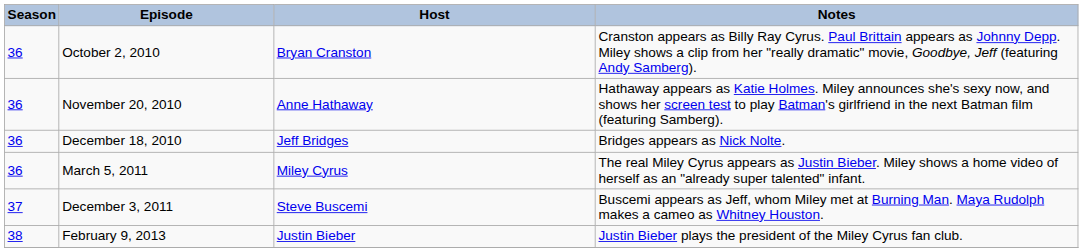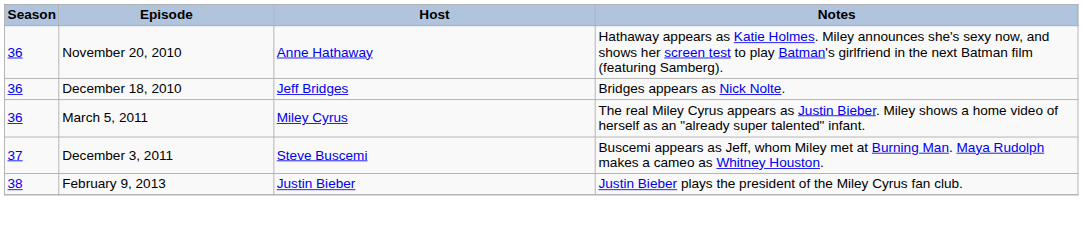 <table class="wikitable" style="width:100%;">
 <tr>
 <th style="background:#B0C4DE;" width="5%">Season</th>
 <th style="background:#B0C4DE;" width="20%">Episode</th>
 <th style="background:#B0C4DE;" width="30%">Host</th>
 <th style="background:#B0C4DE;" width="45%">Notes</th>
-</tr>
-<tr>
-<td><a href='#'>36</a></td>
-<td>October 2, 2010</td>
-<td><a href='#'>Bryan Cranston</a></td>
-<td>Cranston appears as Billy Ray Cyrus. <a href='#'>Paul Brittain</a> appears as <a href='#'>Johnny Depp</a>. Miley shows a clip from her "really dramatic" movie, <em>Goodbye, Jeff</em> (featuring <a href='#'>Andy Samberg</a>).</td>
 </tr>
 <tr>
 <td><a href='#'>36</a></td>
 <td>November 20, 2010</td>
 <td><a href='#'>Anne Hathaway</a></td>
 <td>Hathaway appears as <a href='#'>Katie Holmes</a>. Miley announces she's sexy now, and shows her <a href='#'>screen test</a> to play <a href='#'>Batman</a>'s girlfriend in the next Batman film (featuring Samberg).</td>
 </tr>
 <tr>
 <td><a href='#'>36</a></td>
 <td>December 18, 2010</td>
 <td><a href='#'>Jeff Bridges</a></td>
 <td>Bridges appears as <a href='#'>Nick Nolte</a>.</td>
 </tr>
 <tr>
 <td><a href='#'>36</a></td>
 <td>March 5, 2011</td>
 <td><a href='#'>Miley Cyrus</a></td>
 <td>The real Miley Cyrus appears as <a href='#'>Justin Bieber</a>. Miley shows a home video of herself as an "already super talented" infant.</td>
 </tr>
 <tr>
 <td><a href='#'>37</a></td>
 <td>December 3, 2011</td>
 <td><a href='#'>Steve Buscemi</a></td>
 <td>Buscemi appears as Jeff, whom Miley met at <a href='#'>Burning Man</a>. <a href='#'>Maya Rudolph</a> makes a cameo as <a href='#'>Whitney Houston</a>.</td>
 </tr>
 <tr>
 <td><a href='#'>38</a></td>
 <td>February 9, 2013</td>
 <td><a href='#'>Justin Bieber</a></td>
 <td><a href='#'>Justin Bieber</a> plays the president of the Miley Cyrus fan club.</td>
 </tr>
 <tr>
 </tr>
 </table>
